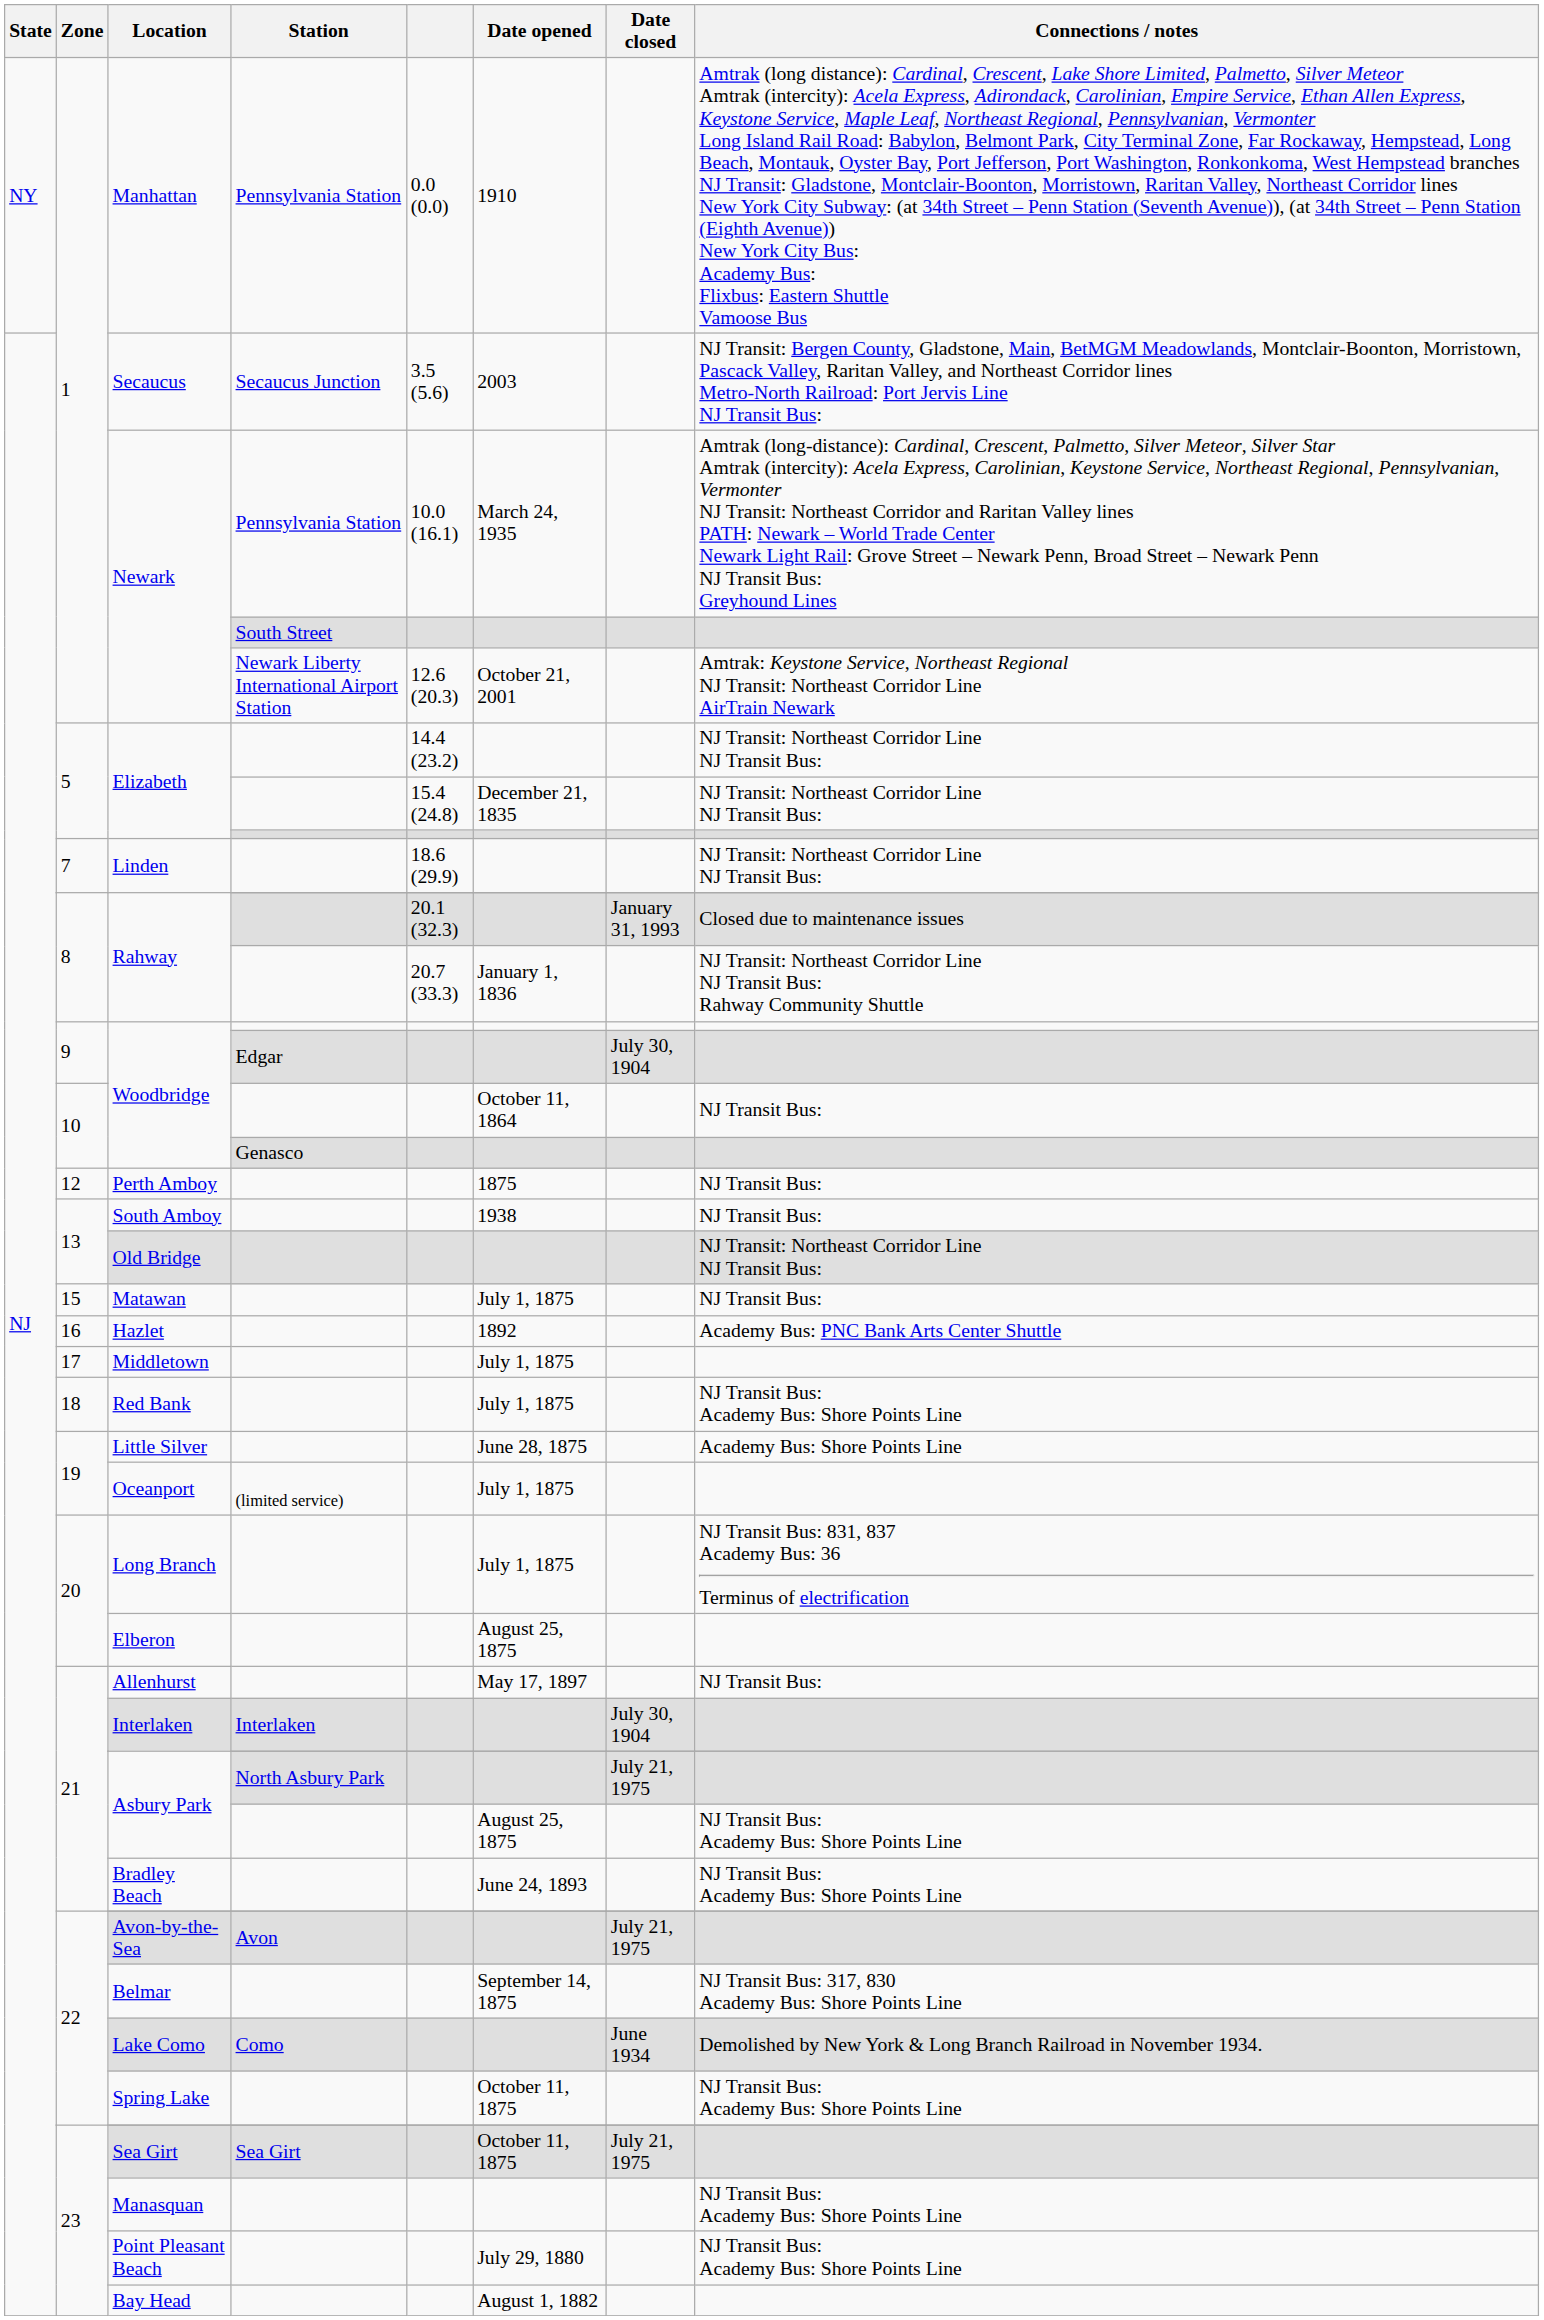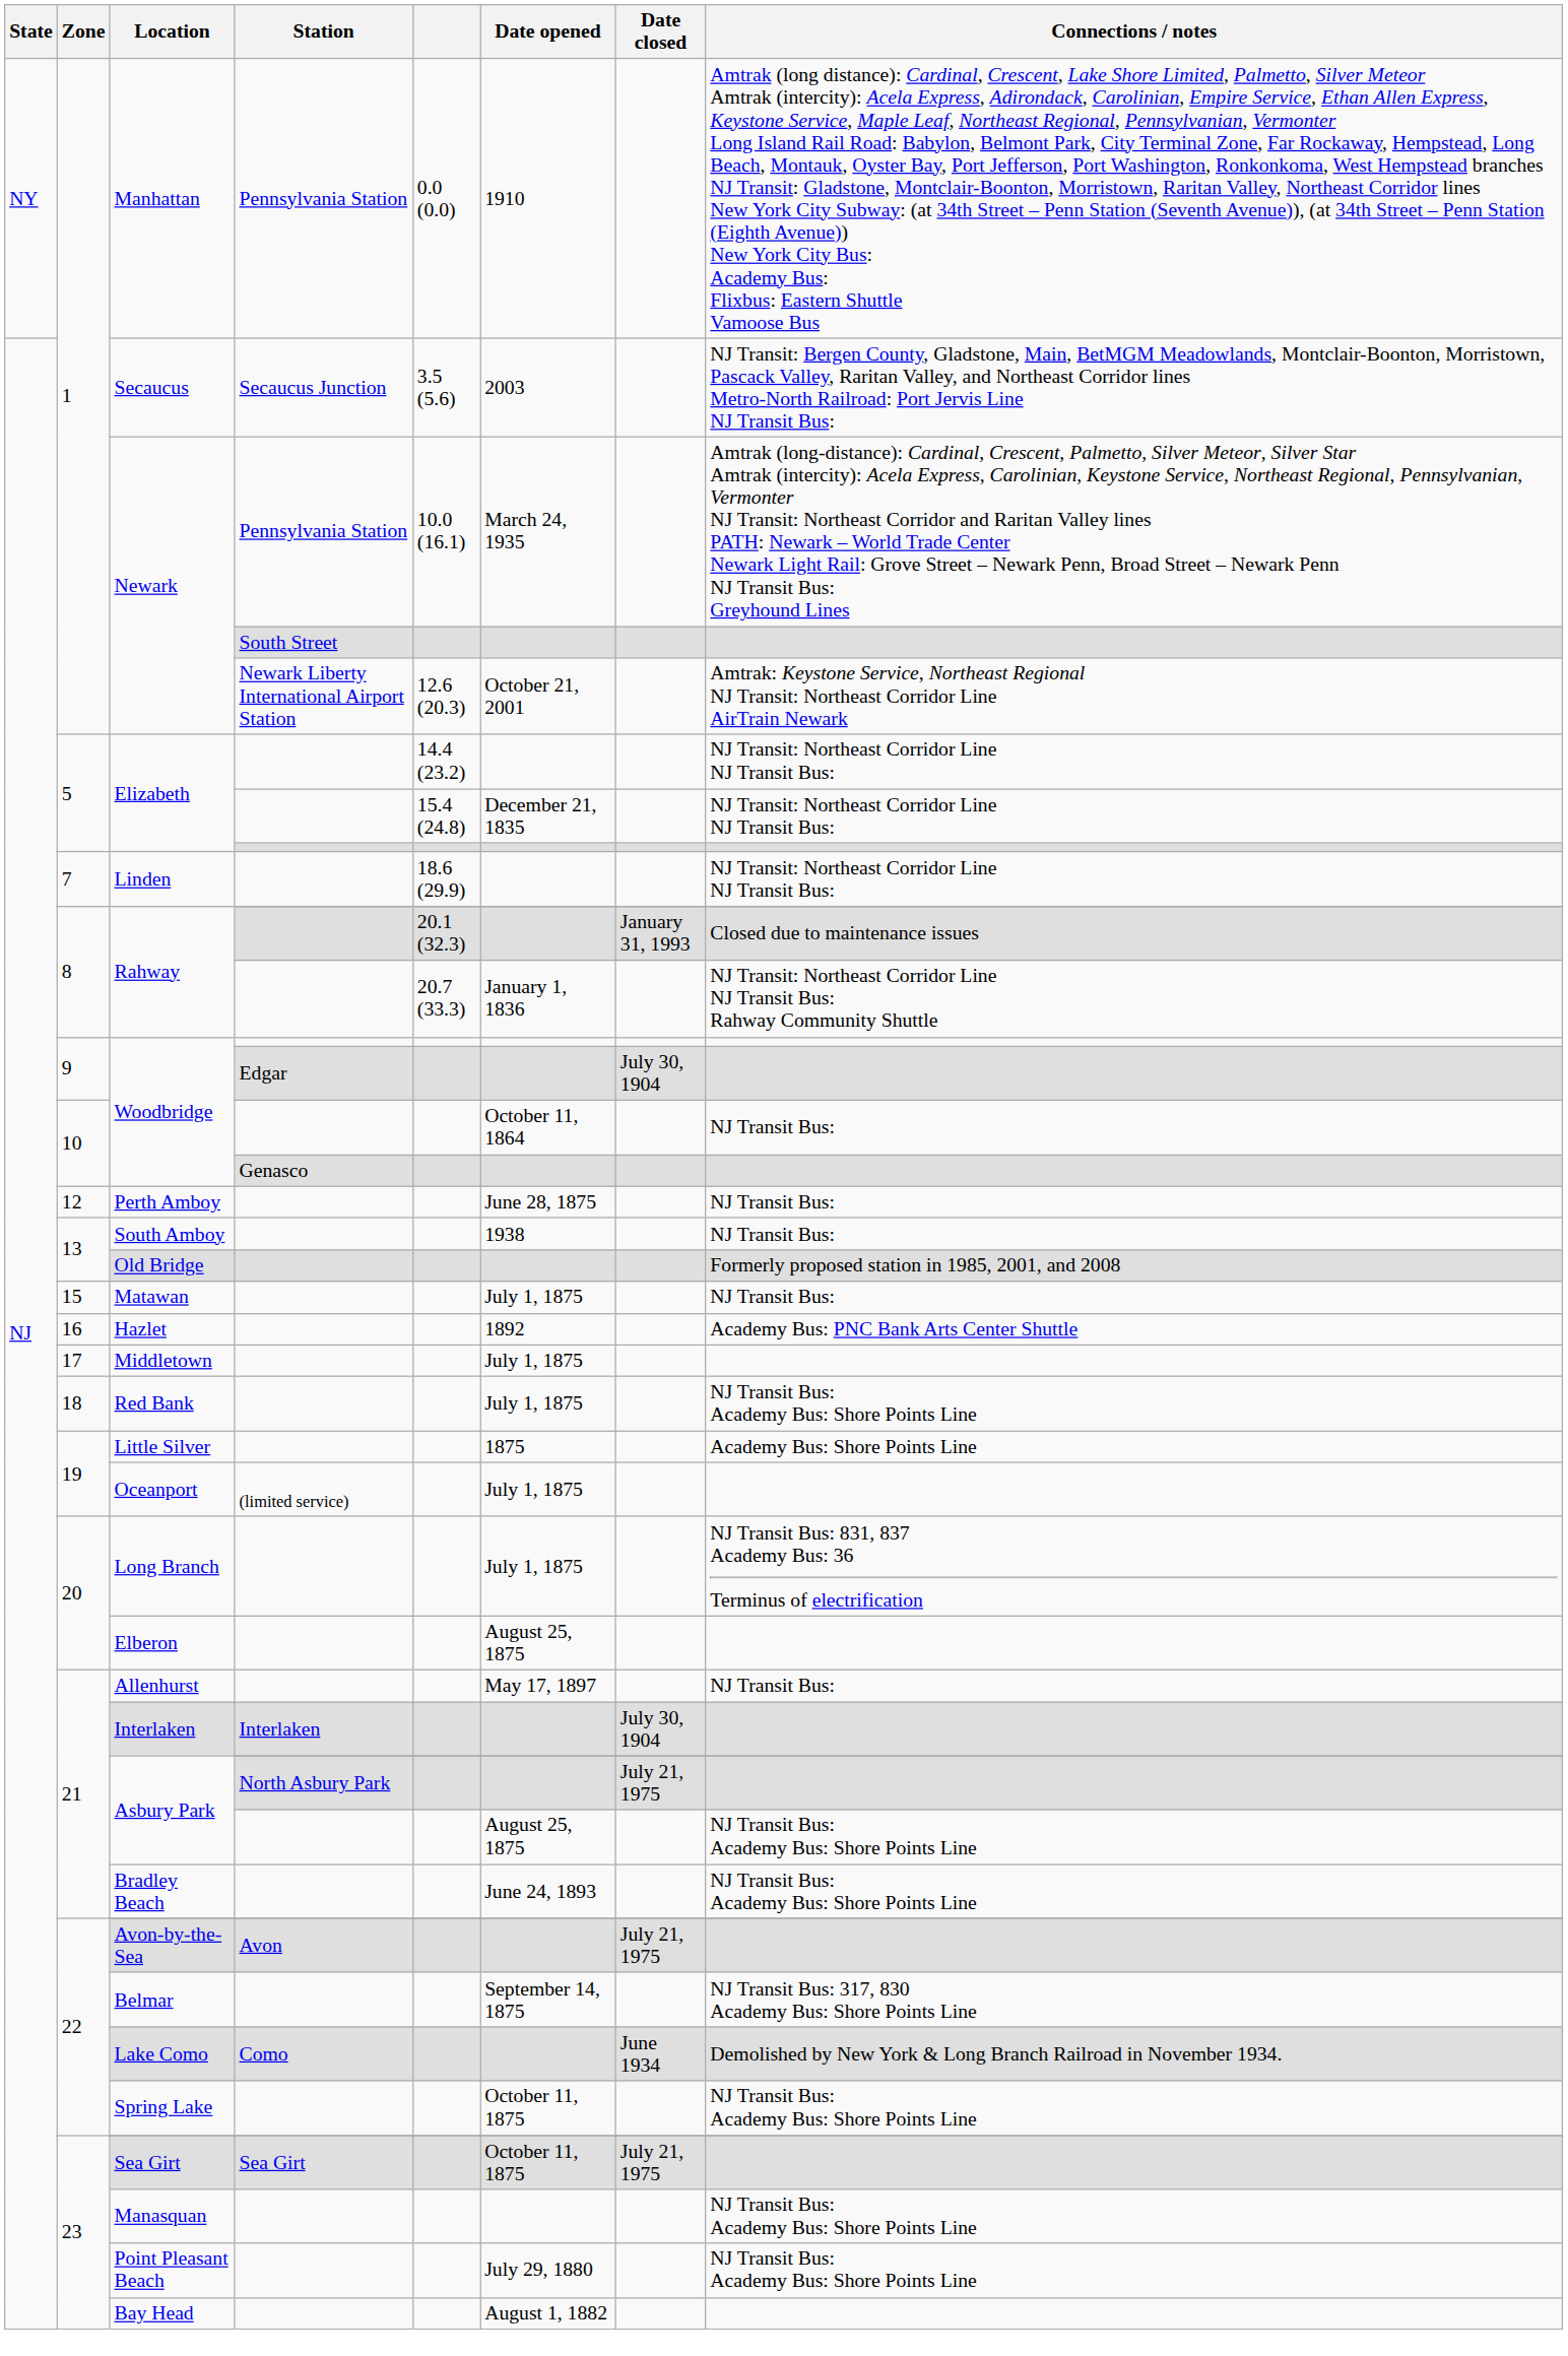 <table class="wikitable">
 <tr>
 <th>State</th>
 <th>Zone</th>
 <th>Location</th>
 <th>Station</th>
 <th></th>
 <th>Date opened</th>
 <th>Date closed</th>
 <th width="55%">Connections / notes</th>
 </tr>
 <tr>
 <td><a href='#'>NY</a></td>
 <td rowspan=5>1</td>
 <td><a href='#'>Manhattan</a></td>
 <td><a href='#'>Pennsylvania Station</a> </td>
 <td>0.0 (0.0)</td>
 <td>1910</td>
 <td></td>
 <td><a href='#'>Amtrak</a> (long distance): <em><a href='#'>Cardinal</a></em>, <em><a href='#'>Crescent</a></em>, <em><a href='#'>Lake Shore Limited</a></em>, <em><a href='#'>Palmetto</a></em>, <em><a href='#'>Silver Meteor</a></em><br>Amtrak (intercity): <em><a href='#'>Acela Express</a></em>, <em><a href='#'>Adirondack</a></em>, <em><a href='#'>Carolinian</a></em>, <em><a href='#'>Empire Service</a></em>, <em><a href='#'>Ethan Allen Express</a></em>, <em><a href='#'>Keystone Service</a></em>, <em><a href='#'>Maple Leaf</a></em>, <em><a href='#'>Northeast Regional</a></em>, <em><a href='#'>Pennsylvanian</a></em>, <em><a href='#'>Vermonter</a></em><br><a href='#'>Long Island Rail Road</a>: <a href='#'>Babylon</a>, <a href='#'>Belmont Park</a>, <a href='#'>City Terminal Zone</a>, <a href='#'>Far Rockaway</a>, <a href='#'>Hempstead</a>, <a href='#'>Long Beach</a>, <a href='#'>Montauk</a>, <a href='#'>Oyster Bay</a>, <a href='#'>Port Jefferson</a>, <a href='#'>Port Washington</a>, <a href='#'>Ronkonkoma</a>, <a href='#'>West Hempstead</a> branches<br><a href='#'>NJ Transit</a>: <a href='#'>Gladstone</a>, <a href='#'>Montclair-Boonton</a>, <a href='#'>Morristown</a>, <a href='#'>Raritan Valley</a>, <a href='#'>Northeast Corridor</a> lines<br><a href='#'>New York City Subway</a>:  (at <a href='#'>34th Street – Penn Station (Seventh Avenue)</a>),  (at <a href='#'>34th Street – Penn Station (Eighth Avenue)</a>)<br><a href='#'>New York City Bus</a>: <br><a href='#'>Academy Bus</a>: <br><a href='#'>Flixbus</a>: <a href='#'>Eastern Shuttle</a><br><a href='#'>Vamoose Bus</a></td>
 </tr>
 <tr>
 <td rowspan=42><a href='#'>NJ</a></td>
 <td><a href='#'>Secaucus</a></td>
 <td><a href='#'>Secaucus Junction</a> </td>
 <td>3.5 (5.6)</td>
 <td>2003</td>
 <td></td>
 <td>NJ Transit: <a href='#'>Bergen County</a>, Gladstone, <a href='#'>Main</a>, <a href='#'>BetMGM Meadowlands</a>, Montclair-Boonton, Morristown, <a href='#'>Pascack Valley</a>, Raritan Valley, and Northeast Corridor lines<br><a href='#'>Metro-North Railroad</a>: <a href='#'>Port Jervis Line</a><br><a href='#'>NJ Transit Bus</a>: </td>
 </tr>
 <tr>
 <td rowspan=3><a href='#'>Newark</a></td>
 <td><a href='#'>Pennsylvania Station</a> </td>
 <td>10.0 (16.1)</td>
 <td>March 24, 1935</td>
 <td></td>
 <td>Amtrak (long-distance): <em>Cardinal</em>, <em>Crescent</em>, <em>Palmetto</em>, <em>Silver Meteor</em>, <em>Silver Star</em><br>Amtrak (intercity): <em>Acela Express</em>, <em>Carolinian</em>, <em>Keystone Service</em>, <em>Northeast Regional</em>, <em>Pennsylvanian</em>, <em>Vermonter</em><br>NJ Transit: Northeast Corridor and Raritan Valley lines<br><a href='#'>PATH</a>: <a href='#'>Newark – World Trade Center</a><br><a href='#'>Newark Light Rail</a>: Grove Street – Newark Penn, Broad Street – Newark Penn<br>NJ Transit Bus: <br><a href='#'>Greyhound Lines</a></td>
 </tr>
 <tr bgcolor=dfdfdf>
 <td><a href='#'>South Street</a></td>
 <td></td>
 <td></td>
 <td></td>
 <td></td>
 </tr>
 <tr>
 <td><a href='#'>Newark Liberty International Airport Station</a> </td>
 <td>12.6 (20.3)</td>
 <td>October 21, 2001</td>
 <td></td>
 <td>Amtrak: <em>Keystone Service</em>, <em>Northeast Regional</em><br>NJ Transit: Northeast Corridor Line<br><a href='#'>AirTrain Newark</a></td>
 </tr>
 <tr>
 <td rowspan=3>5</td>
 <td rowspan=3><a href='#'>Elizabeth</a></td>
 <td> </td>
 <td>14.4 (23.2)</td>
 <td></td>
 <td></td>
 <td>NJ Transit: Northeast Corridor Line<br>NJ Transit Bus: </td>
 </tr>
 <tr>
 <td> </td>
 <td>15.4 (24.8)</td>
 <td>December 21, 1835</td>
 <td></td>
 <td>NJ Transit: Northeast Corridor Line<br>NJ Transit Bus: </td>
 </tr>
 <tr bgcolor=dfdfdf>
 <td></td>
 <td></td>
 <td></td>
 <td></td>
 <td></td>
 </tr>
 <tr>
 <td>7</td>
 <td><a href='#'>Linden</a></td>
 <td> </td>
 <td>18.6 (29.9)</td>
 <td></td>
 <td></td>
 <td>NJ Transit: Northeast Corridor Line<br>NJ Transit Bus: </td>
 </tr>
 <tr>
 <td rowspan=3>8</td>
 <td rowspan=3><a href='#'>Rahway</a></td>
 </tr>
 <tr bgcolor=dfdfdf>
 <td></td>
 <td>20.1 (32.3)</td>
 <td></td>
 <td>January 31, 1993</td>
 <td>Closed due to maintenance issues</td>
 </tr>
 <tr>
 <td> </td>
 <td>20.7 (33.3)</td>
 <td>January 1, 1836</td>
 <td></td>
 <td>NJ Transit: Northeast Corridor Line<br>NJ Transit Bus: <br>Rahway Community Shuttle</td>
 </tr>
 <tr>
 <td rowspan=2>9</td>
 <td rowspan=4><a href='#'>Woodbridge</a></td>
 <td> </td>
 <td></td>
 <td></td>
 <td></td>
 <td></td>
 </tr>
 <tr bgcolor=dfdfdf>
 <td>Edgar</td>
 <td></td>
 <td></td>
 <td>July 30, 1904</td>
 <td></td>
 </tr>
 <tr>
 <td rowspan=2>10</td>
 <td> </td>
 <td></td>
 <td>October 11, 1864</td>
 <td></td>
 <td>NJ Transit Bus: </td>
 </tr>
 <tr bgcolor=dfdfdf>
 <td>Genasco</td>
 <td></td>
 <td></td>
 <td></td>
 <td></td>
 </tr>
 <tr>
 <td>12</td>
 <td><a href='#'>Perth Amboy</a></td>
 <td></td>
 <td></td>
-<td>1875</td>
+<td>June 28, 1875</td>
 <td></td>
 <td>NJ Transit Bus: </td>
 </tr>
 <tr>
 <td rowspan=2>13</td>
 <td><a href='#'>South Amboy</a></td>
 <td> </td>
 <td></td>
 <td>1938</td>
 <td></td>
 <td>NJ Transit Bus: </td>
 </tr>
 <tr bgcolor=dfdfdf>
 <td><a href='#'>Old Bridge</a></td>
 <td></td>
 <td></td>
 <td></td>
 <td></td>
-<td>NJ Transit: Northeast Corridor Line<br>NJ Transit Bus: </td>
+<td>Formerly proposed station in 1985, 2001, and 2008</td>
 </tr>
 <tr>
 <td>15</td>
 <td><a href='#'>Matawan</a></td>
 <td> </td>
 <td></td>
 <td>July 1, 1875</td>
 <td></td>
 <td>NJ Transit Bus: </td>
 </tr>
 <tr>
 <td>16</td>
 <td><a href='#'>Hazlet</a></td>
 <td> </td>
 <td></td>
 <td>1892</td>
 <td></td>
 <td>Academy Bus: <a href='#'>PNC Bank Arts Center Shuttle</a></td>
 </tr>
 <tr>
 <td>17</td>
 <td><a href='#'>Middletown</a></td>
 <td> </td>
 <td></td>
 <td>July 1, 1875</td>
 <td></td>
 <td></td>
 </tr>
 <tr>
 <td>18</td>
 <td><a href='#'>Red Bank</a></td>
 <td> </td>
 <td></td>
 <td>July 1, 1875</td>
 <td></td>
 <td>NJ Transit Bus: <br>Academy Bus: Shore Points Line</td>
 </tr>
 <tr>
 <td rowspan=2>19</td>
 <td><a href='#'>Little Silver</a></td>
 <td></td>
 <td></td>
-<td>June 28, 1875</td>
+<td>1875</td>
 <td></td>
 <td>Academy Bus: Shore Points Line</td>
 </tr>
 <tr>
 <td><a href='#'>Oceanport</a></td>
 <td><br><small>(limited service)</small></td>
 <td></td>
 <td>July 1, 1875</td>
 <td></td>
 <td></td>
 </tr>
 <tr>
 <td rowspan=2>20</td>
 <td><a href='#'>Long Branch</a></td>
 <td> </td>
 <td></td>
 <td>July 1, 1875</td>
 <td></td>
 <td>NJ Transit Bus: 831, 837<br>Academy Bus: 36<hr>Terminus of <a href='#'>electrification</a></td>
 </tr>
 <tr>
 <td><a href='#'>Elberon</a></td>
 <td> </td>
 <td></td>
 <td>August 25, 1875</td>
 <td></td>
 <td></td>
 </tr>
 <tr>
 <td rowspan=6>21</td>
 <td><a href='#'>Allenhurst</a></td>
 <td></td>
 <td></td>
 <td>May 17, 1897</td>
 <td></td>
 <td>NJ Transit Bus: </td>
 </tr>
 <tr bgcolor=dfdfdf>
 <td><a href='#'>Interlaken</a></td>
 <td><a href='#'>Interlaken</a></td>
 <td></td>
 <td></td>
 <td>July 30, 1904</td>
 <td></td>
 </tr>
 <tr>
 <td rowspan=3><a href='#'>Asbury Park</a></td>
 </tr>
 <tr bgcolor=dfdfdf>
 <td><a href='#'>North Asbury Park</a></td>
 <td></td>
 <td></td>
 <td>July 21, 1975</td>
 <td></td>
 </tr>
 <tr>
 <td> </td>
 <td></td>
 <td>August 25, 1875</td>
 <td></td>
 <td>NJ Transit Bus: <br>Academy Bus: Shore Points Line</td>
 </tr>
 <tr>
 <td><a href='#'>Bradley Beach</a></td>
 <td></td>
 <td></td>
 <td>June 24, 1893</td>
 <td></td>
 <td>NJ Transit Bus: <br>Academy Bus: Shore Points Line</td>
 </tr>
 <tr>
 <td rowspan=5>22</td>
 </tr>
 <tr bgcolor=dfdfdf>
 <td><a href='#'>Avon-by-the-Sea</a></td>
 <td><a href='#'>Avon</a></td>
 <td></td>
 <td></td>
 <td>July 21, 1975</td>
 <td></td>
 </tr>
 <tr>
 <td><a href='#'>Belmar</a></td>
 <td></td>
 <td></td>
 <td>September 14, 1875</td>
 <td></td>
 <td>NJ Transit Bus: 317, 830<br>Academy Bus: Shore Points Line</td>
 </tr>
 <tr bgcolor=dfdfdf>
 <td><a href='#'>Lake Como</a></td>
 <td><a href='#'>Como</a></td>
 <td></td>
 <td></td>
 <td>June 1934</td>
 <td>Demolished by New York & Long Branch Railroad in November 1934.</td>
 </tr>
 <tr>
 <td><a href='#'>Spring Lake</a></td>
 <td></td>
 <td></td>
 <td>October 11, 1875</td>
 <td></td>
 <td>NJ Transit Bus: <br>Academy Bus: Shore Points Line</td>
 </tr>
 <tr>
 <td rowspan=6>23</td>
 </tr>
 <tr bgcolor=dfdfdf>
 <td><a href='#'>Sea Girt</a></td>
 <td><a href='#'>Sea Girt</a></td>
 <td></td>
 <td>October 11, 1875</td>
 <td>July 21, 1975</td>
 <td></td>
 </tr>
 <tr>
 <td><a href='#'>Manasquan</a></td>
 <td></td>
 <td></td>
 <td></td>
 <td></td>
 <td>NJ Transit Bus: <br>Academy Bus: Shore Points Line</td>
 </tr>
 <tr>
 <td><a href='#'>Point Pleasant Beach</a></td>
 <td> </td>
 <td></td>
 <td>July 29, 1880</td>
 <td></td>
 <td>NJ Transit Bus: <br>Academy Bus: Shore Points Line</td>
 </tr>
 <tr>
 <td><a href='#'>Bay Head</a></td>
 <td></td>
 <td></td>
 <td>August 1, 1882</td>
 <td></td>
 <td></td>
 </tr>
 </table>
